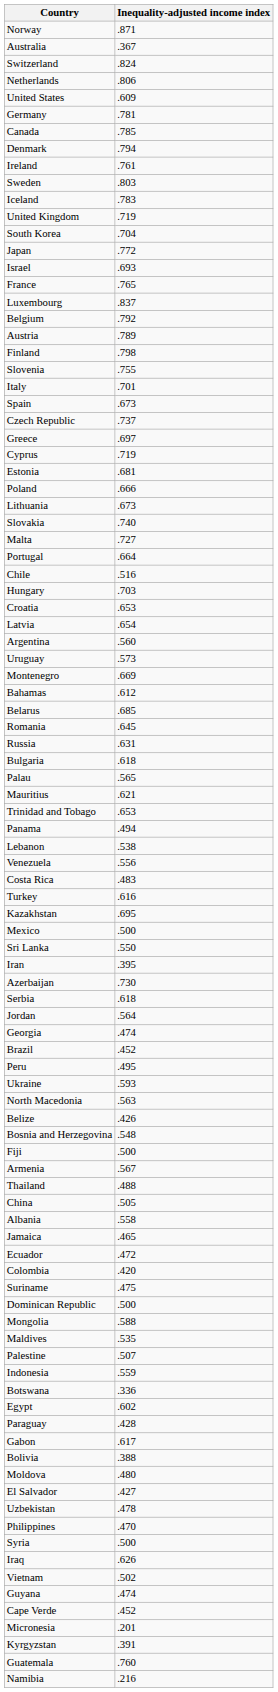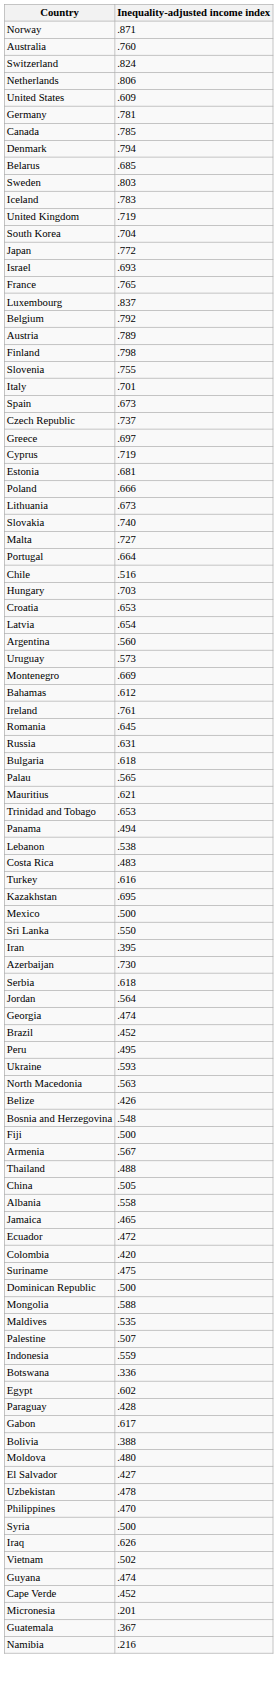 <table class="wikitable sortable">
 <tr>
 <th>Country</th>
 <th>Inequality-adjusted income index</th>
 </tr>
 <tr>
 <td>Norway</td>
 <td>.871</td>
 </tr>
 <tr>
 <td>Australia</td>
-<td>.367</td>
+<td>.760</td>
 </tr>
 <tr>
 <td>Switzerland</td>
 <td>.824</td>
 </tr>
 <tr>
 <td>Netherlands</td>
 <td>.806</td>
 </tr>
 <tr>
 <td>United States</td>
 <td>.609</td>
 </tr>
 <tr>
 <td>Germany</td>
 <td>.781</td>
 </tr>
 <tr>
 <td>Canada</td>
 <td>.785</td>
 </tr>
 <tr>
 <td>Denmark</td>
 <td>.794</td>
 </tr>
 <tr>
-<td>Ireland</td>
-<td>.761</td>
+<td>Belarus</td>
+<td>.685</td>
 </tr>
 <tr>
 <td>Sweden</td>
 <td>.803</td>
 </tr>
 <tr>
 <td>Iceland</td>
 <td>.783</td>
 </tr>
 <tr>
 <td>United Kingdom</td>
 <td>.719</td>
 </tr>
 <tr>
 <td>South Korea</td>
 <td>.704</td>
 </tr>
 <tr>
 <td>Japan</td>
 <td>.772</td>
 </tr>
 <tr>
 <td>Israel</td>
 <td>.693</td>
 </tr>
 <tr>
 <td>France</td>
 <td>.765</td>
 </tr>
 <tr>
 <td>Luxembourg</td>
 <td>.837</td>
 </tr>
 <tr>
 <td>Belgium</td>
 <td>.792</td>
 </tr>
 <tr>
 <td>Austria</td>
 <td>.789</td>
 </tr>
 <tr>
 <td>Finland</td>
 <td>.798</td>
 </tr>
 <tr>
 <td>Slovenia</td>
 <td>.755</td>
 </tr>
 <tr>
 <td>Italy</td>
 <td>.701</td>
 </tr>
 <tr>
 <td>Spain</td>
 <td>.673</td>
 </tr>
 <tr>
 <td>Czech Republic</td>
 <td>.737</td>
 </tr>
 <tr>
 <td>Greece</td>
 <td>.697</td>
 </tr>
 <tr>
 <td>Cyprus</td>
 <td>.719</td>
 </tr>
 <tr>
 <td>Estonia</td>
 <td>.681</td>
 </tr>
 <tr>
 <td>Poland</td>
 <td>.666</td>
 </tr>
 <tr>
 <td>Lithuania</td>
 <td>.673</td>
 </tr>
 <tr>
 <td>Slovakia</td>
 <td>.740</td>
 </tr>
 <tr>
 <td>Malta</td>
 <td>.727</td>
 </tr>
 <tr>
 <td>Portugal</td>
 <td>.664</td>
 </tr>
 <tr>
 <td>Chile</td>
 <td>.516</td>
 </tr>
 <tr>
 <td>Hungary</td>
 <td>.703</td>
 </tr>
 <tr>
 <td>Croatia</td>
 <td>.653</td>
 </tr>
 <tr>
 <td>Latvia</td>
 <td>.654</td>
 </tr>
 <tr>
 <td>Argentina</td>
 <td>.560</td>
 </tr>
 <tr>
 <td>Uruguay</td>
 <td>.573</td>
 </tr>
 <tr>
 <td>Montenegro</td>
 <td>.669</td>
 </tr>
 <tr>
 <td>Bahamas</td>
 <td>.612</td>
 </tr>
 <tr>
-<td>Belarus</td>
-<td>.685</td>
+<td>Ireland</td>
+<td>.761</td>
 </tr>
 <tr>
 <td>Romania</td>
 <td>.645</td>
 </tr>
 <tr>
 <td>Russia</td>
 <td>.631</td>
 </tr>
 <tr>
 <td>Bulgaria</td>
 <td>.618</td>
 </tr>
 <tr>
 <td>Palau</td>
 <td>.565</td>
 </tr>
 <tr>
 <td>Mauritius</td>
 <td>.621</td>
 </tr>
 <tr>
 <td>Trinidad and Tobago</td>
 <td>.653</td>
 </tr>
 <tr>
 <td>Panama</td>
 <td>.494</td>
 </tr>
 <tr>
 <td>Lebanon</td>
 <td>.538</td>
-</tr>
-<tr>
-<td>Venezuela</td>
-<td>.556</td>
 </tr>
 <tr>
 <td>Costa Rica</td>
 <td>.483</td>
 </tr>
 <tr>
 <td>Turkey</td>
 <td>.616</td>
 </tr>
 <tr>
 <td>Kazakhstan</td>
 <td>.695</td>
 </tr>
 <tr>
 <td>Mexico</td>
 <td>.500</td>
 </tr>
 <tr>
 <td>Sri Lanka</td>
 <td>.550</td>
 </tr>
 <tr>
 <td>Iran</td>
 <td>.395</td>
 </tr>
 <tr>
 <td>Azerbaijan</td>
 <td>.730</td>
 </tr>
 <tr>
 <td>Serbia</td>
 <td>.618</td>
 </tr>
 <tr>
 <td>Jordan</td>
 <td>.564</td>
 </tr>
 <tr>
 <td>Georgia</td>
 <td>.474</td>
 </tr>
 <tr>
 <td>Brazil</td>
 <td>.452</td>
 </tr>
 <tr>
 <td>Peru</td>
 <td>.495</td>
 </tr>
 <tr>
 <td>Ukraine</td>
 <td>.593</td>
 </tr>
 <tr>
 <td>North Macedonia</td>
 <td>.563</td>
 </tr>
 <tr>
 <td>Belize</td>
 <td>.426</td>
 </tr>
 <tr>
 <td>Bosnia and Herzegovina</td>
 <td>.548</td>
 </tr>
 <tr>
 <td>Fiji</td>
 <td>.500</td>
 </tr>
 <tr>
 <td>Armenia</td>
 <td>.567</td>
 </tr>
 <tr>
 <td>Thailand</td>
 <td>.488</td>
 </tr>
 <tr>
 <td>China</td>
 <td>.505</td>
 </tr>
 <tr>
 <td>Albania</td>
 <td>.558</td>
 </tr>
 <tr>
 <td>Jamaica</td>
 <td>.465</td>
 </tr>
 <tr>
 <td>Ecuador</td>
 <td>.472</td>
 </tr>
 <tr>
 <td>Colombia</td>
 <td>.420</td>
 </tr>
 <tr>
 <td>Suriname</td>
 <td>.475</td>
 </tr>
 <tr>
 <td>Dominican Republic</td>
 <td>.500</td>
 </tr>
 <tr>
 <td>Mongolia</td>
 <td>.588</td>
 </tr>
 <tr>
 <td>Maldives</td>
 <td>.535</td>
 </tr>
 <tr>
 <td>Palestine</td>
 <td>.507</td>
 </tr>
 <tr>
 <td>Indonesia</td>
 <td>.559</td>
 </tr>
 <tr>
 <td>Botswana</td>
 <td>.336</td>
 </tr>
 <tr>
 <td>Egypt</td>
 <td>.602</td>
 </tr>
 <tr>
 <td>Paraguay</td>
 <td>.428</td>
 </tr>
 <tr>
 <td>Gabon</td>
 <td>.617</td>
 </tr>
 <tr>
 <td>Bolivia</td>
 <td>.388</td>
 </tr>
 <tr>
 <td>Moldova</td>
 <td>.480</td>
 </tr>
 <tr>
 <td>El Salvador</td>
 <td>.427</td>
 </tr>
 <tr>
 <td>Uzbekistan</td>
 <td>.478</td>
 </tr>
 <tr>
 <td>Philippines</td>
 <td>.470</td>
 </tr>
 <tr>
 <td>Syria</td>
 <td>.500</td>
 </tr>
 <tr>
 <td>Iraq</td>
 <td>.626</td>
 </tr>
 <tr>
 <td>Vietnam</td>
 <td>.502</td>
 </tr>
 <tr>
 <td>Guyana</td>
 <td>.474</td>
 </tr>
 <tr>
 <td>Cape Verde</td>
 <td>.452</td>
 </tr>
 <tr>
 <td>Micronesia</td>
 <td>.201</td>
 </tr>
 <tr>
-<td>Kyrgyzstan</td>
-<td>.391</td>
-</tr>
-<tr>
 <td>Guatemala</td>
-<td>.760</td>
+<td>.367</td>
 </tr>
 <tr>
 <td>Namibia</td>
 <td>.216</td>
 </tr>
 </table>
